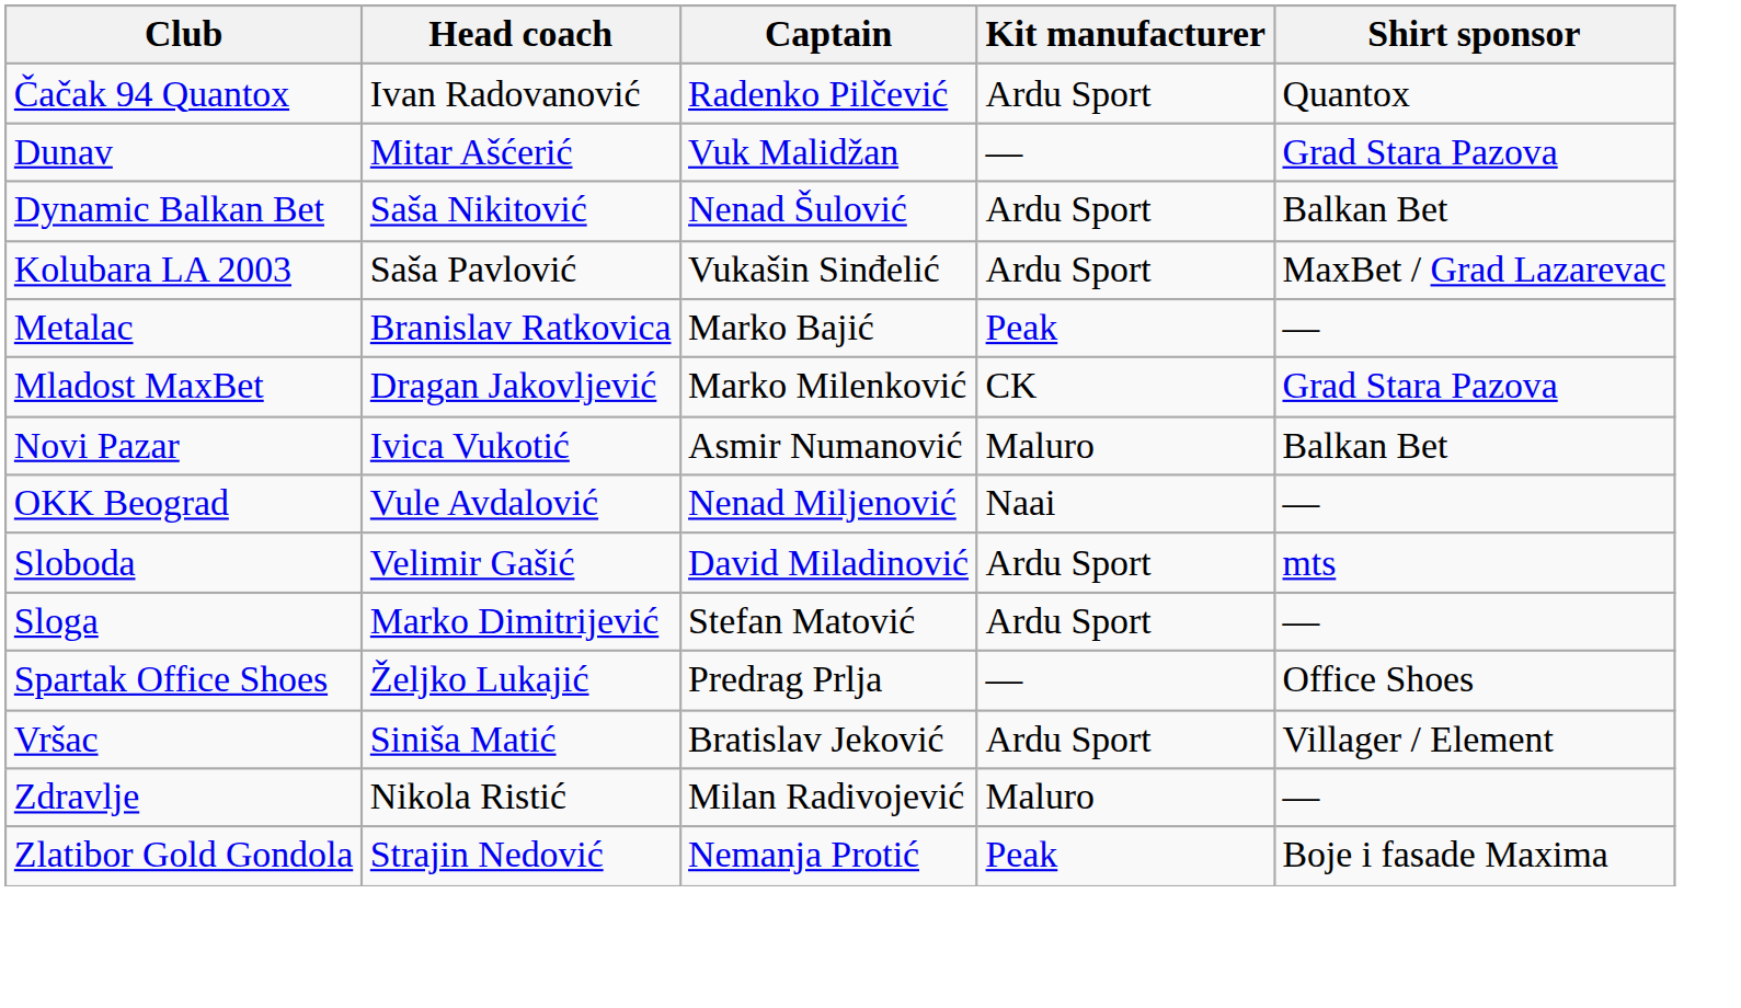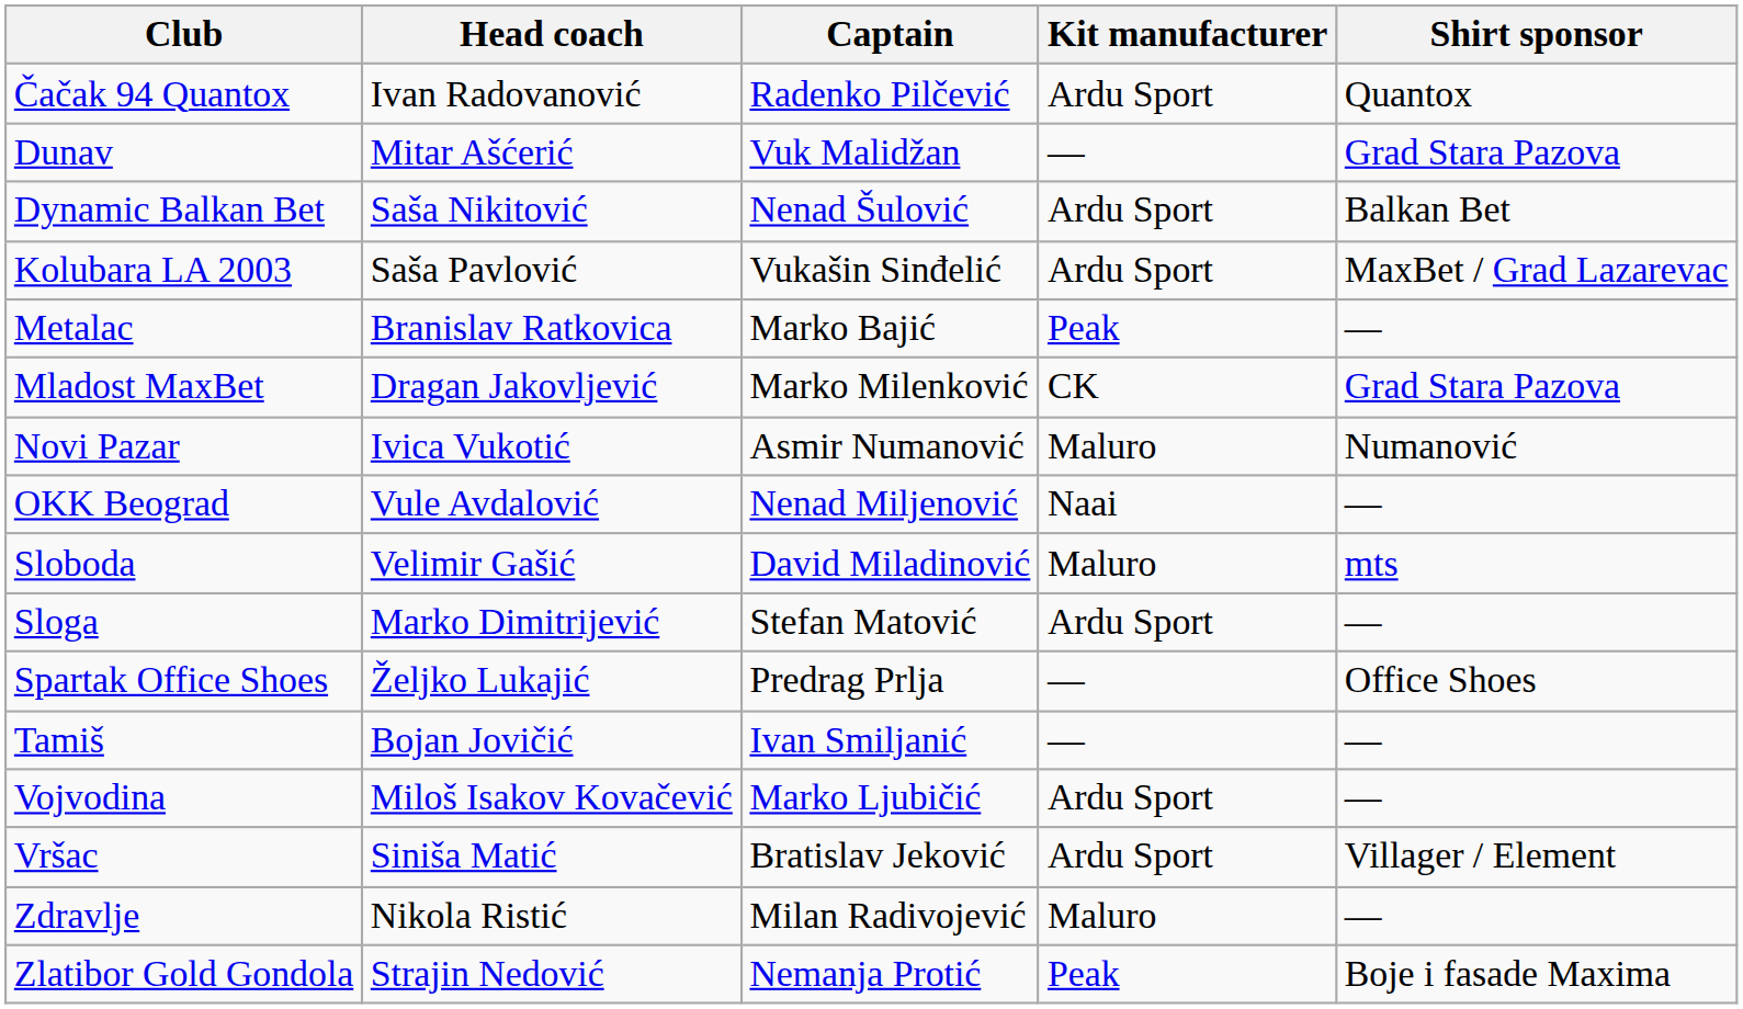 <table class="wikitable">
 <tr>
 <th>Club</th>
 <th>Head coach</th>
 <th>Captain</th>
 <th>Kit manufacturer</th>
 <th>Shirt sponsor</th>
 </tr>
 <tr>
 <td><a href='#'>Čačak 94 Quantox</a></td>
 <td> Ivan Radovanović</td>
 <td> <a href='#'>Radenko Pilčević</a></td>
 <td>Ardu Sport</td>
 <td>Quantox</td>
 </tr>
 <tr>
 <td><a href='#'>Dunav</a></td>
 <td> <a href='#'>Mitar Ašćerić</a></td>
 <td> <a href='#'>Vuk Malidžan</a></td>
 <td>—</td>
 <td><a href='#'>Grad Stara Pazova</a></td>
 </tr>
 <tr>
 <td><a href='#'>Dynamic Balkan Bet</a></td>
 <td> <a href='#'>Saša Nikitović</a></td>
 <td> <a href='#'>Nenad Šulović</a></td>
 <td>Ardu Sport</td>
 <td>Balkan Bet</td>
 </tr>
 <tr>
 <td><a href='#'>Kolubara LA 2003</a></td>
 <td> Saša Pavlović</td>
 <td> Vukašin Sinđelić</td>
 <td>Ardu Sport</td>
 <td>MaxBet / <a href='#'>Grad Lazarevac</a></td>
 </tr>
 <tr>
 <td><a href='#'>Metalac</a></td>
 <td> <a href='#'>Branislav Ratkovica</a></td>
 <td> Marko Bajić</td>
 <td><a href='#'>Peak</a></td>
 <td>—</td>
 </tr>
 <tr>
 <td><a href='#'>Mladost MaxBet</a></td>
 <td> <a href='#'>Dragan Jakovljević</a></td>
 <td> Marko Milenković</td>
 <td>CK</td>
 <td><a href='#'>Grad Stara Pazova</a></td>
 </tr>
 <tr>
 <td><a href='#'>Novi Pazar</a></td>
 <td> <a href='#'>Ivica Vukotić</a></td>
 <td> Asmir Numanović</td>
 <td>Maluro</td>
-<td>Balkan Bet</td>
+<td>Numanović</td>
 </tr>
 <tr>
 <td><a href='#'>OKK Beograd</a></td>
 <td> <a href='#'>Vule Avdalović</a></td>
 <td> <a href='#'>Nenad Miljenović</a></td>
 <td>Naai</td>
 <td>—</td>
 </tr>
 <tr>
 <td><a href='#'>Sloboda</a></td>
 <td> <a href='#'>Velimir Gašić</a></td>
 <td> <a href='#'>David Miladinović</a></td>
-<td>Ardu Sport</td>
+<td>Maluro</td>
 <td><a href='#'>mts</a></td>
 </tr>
 <tr>
 <td><a href='#'>Sloga</a></td>
 <td> <a href='#'>Marko Dimitrijević</a></td>
 <td> Stefan Matović</td>
 <td>Ardu Sport</td>
 <td>—</td>
 </tr>
 <tr>
 <td><a href='#'>Spartak Office Shoes</a></td>
 <td> <a href='#'>Željko Lukajić</a></td>
 <td> Predrag Prlja</td>
 <td>—</td>
 <td>Office Shoes</td>
+</tr>
+<tr>
+<td><a href='#'>Tamiš</a></td>
+<td> <a href='#'>Bojan Jovičić</a></td>
+<td> <a href='#'>Ivan Smiljanić</a></td>
+<td>—</td>
+<td>—</td>
+</tr>
+<tr>
+<td><a href='#'>Vojvodina</a></td>
+<td> <a href='#'>Miloš Isakov Kovačević</a></td>
+<td> <a href='#'>Marko Ljubičić</a></td>
+<td>Ardu Sport</td>
+<td>—</td>
 </tr>
 <tr>
 <td><a href='#'>Vršac</a></td>
 <td> <a href='#'>Siniša Matić</a></td>
 <td> Bratislav Jeković</td>
 <td>Ardu Sport</td>
 <td>Villager / Element</td>
 </tr>
 <tr>
 <td><a href='#'>Zdravlje</a></td>
 <td> Nikola Ristić</td>
 <td> Milan Radivojević</td>
 <td>Maluro</td>
 <td>—</td>
 </tr>
 <tr>
 <td><a href='#'>Zlatibor Gold Gondola</a></td>
 <td> <a href='#'>Strajin Nedović</a></td>
 <td> <a href='#'>Nemanja Protić</a></td>
 <td><a href='#'>Peak</a></td>
 <td>Boje i fasade Maxima</td>
 </tr>
 </table>
